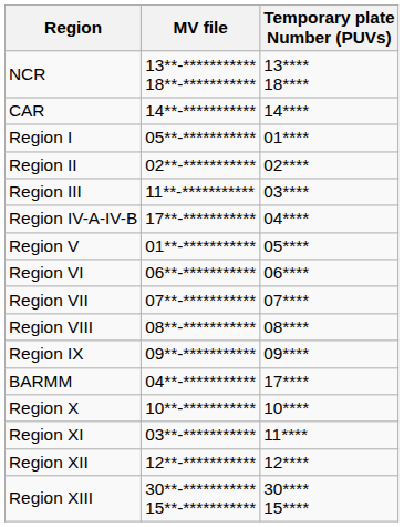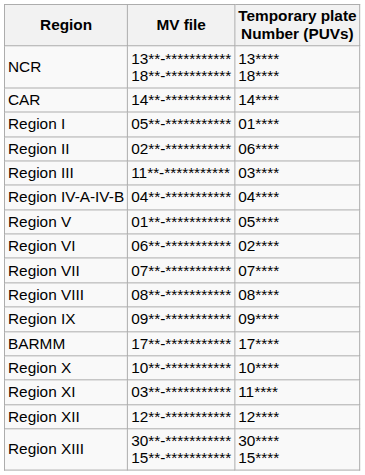 <table class="wikitable">
 <tr>
 <th>Region</th>
 <th>MV file </th>
 <th>Temporary plate<br>Number (PUVs)</th>
 </tr>
 <tr>
 <td>NCR</td>
 <td>13**-***********<br>18**-***********</td>
 <td>13****<br>18****</td>
 </tr>
 <tr>
 <td>CAR<br></td>
 <td>14**-***********</td>
 <td>14****</td>
 </tr>
 <tr>
 <td>Region I</td>
 <td>05**-***********</td>
 <td>01****</td>
 </tr>
 <tr>
 <td>Region II</td>
 <td>02**-***********</td>
-<td>02****</td>
+<td>06****</td>
 </tr>
 <tr>
 <td>Region III</td>
 <td>11**-***********</td>
 <td>03****</td>
 </tr>
 <tr>
 <td>Region IV-A-IV-B</td>
-<td>17**-***********</td>
+<td>04**-***********</td>
 <td>04****</td>
 </tr>
 <tr>
 <td>Region V</td>
 <td>01**-***********</td>
 <td>05****</td>
 </tr>
 <tr>
 <td>Region VI</td>
 <td>06**-***********</td>
-<td>06****</td>
+<td>02****</td>
 </tr>
 <tr>
 <td>Region VII</td>
 <td>07**-***********</td>
 <td>07****</td>
 </tr>
 <tr>
 <td>Region VIII</td>
 <td>08**-***********</td>
 <td>08****</td>
 </tr>
 <tr>
 <td>Region IX</td>
 <td>09**-***********</td>
 <td>09****</td>
 </tr>
 <tr>
 <td>BARMM</td>
-<td>04**-***********</td>
+<td>17**-***********</td>
 <td>17****</td>
 </tr>
 <tr>
 <td>Region X</td>
 <td>10**-***********</td>
 <td>10****</td>
 </tr>
 <tr>
 <td>Region XI</td>
 <td>03**-***********</td>
 <td>11****</td>
 </tr>
 <tr>
 <td>Region XII</td>
 <td>12**-***********</td>
 <td>12****</td>
 </tr>
 <tr>
 <td>Region XIII</td>
 <td>30**-***********<br>15**-***********</td>
 <td>30****<br>15****</td>
 </tr>
 </table>
